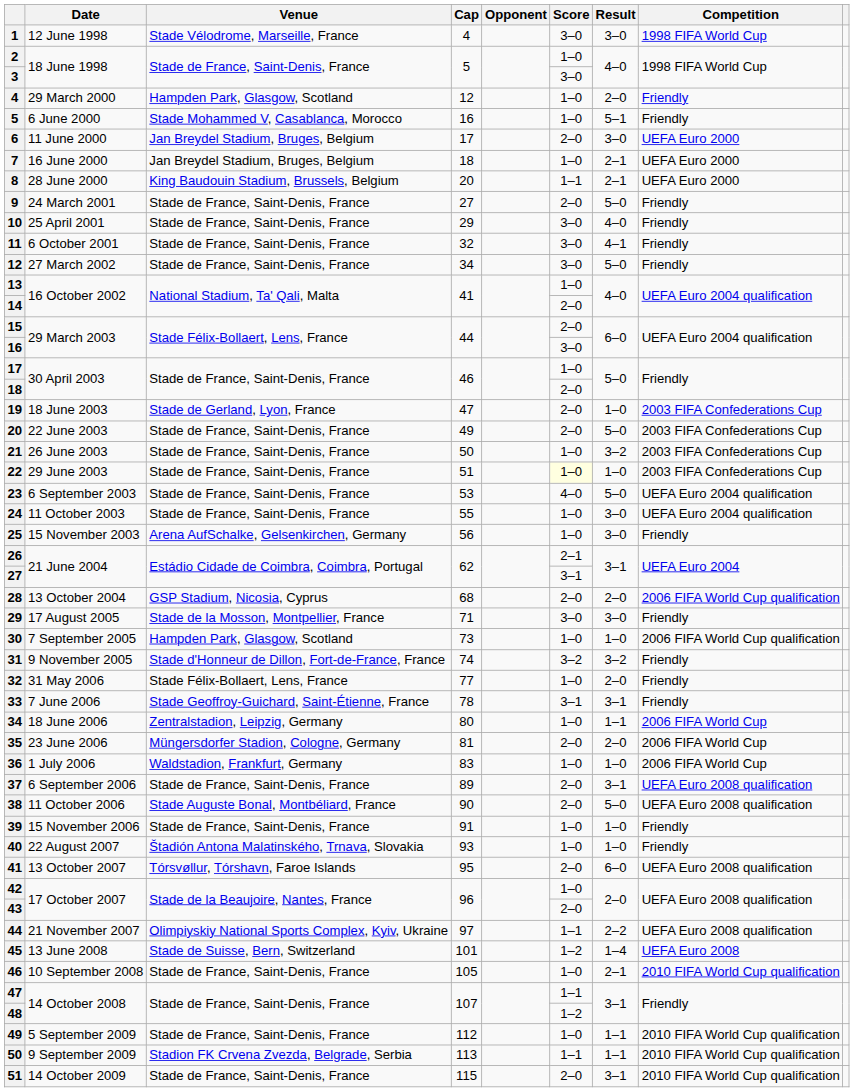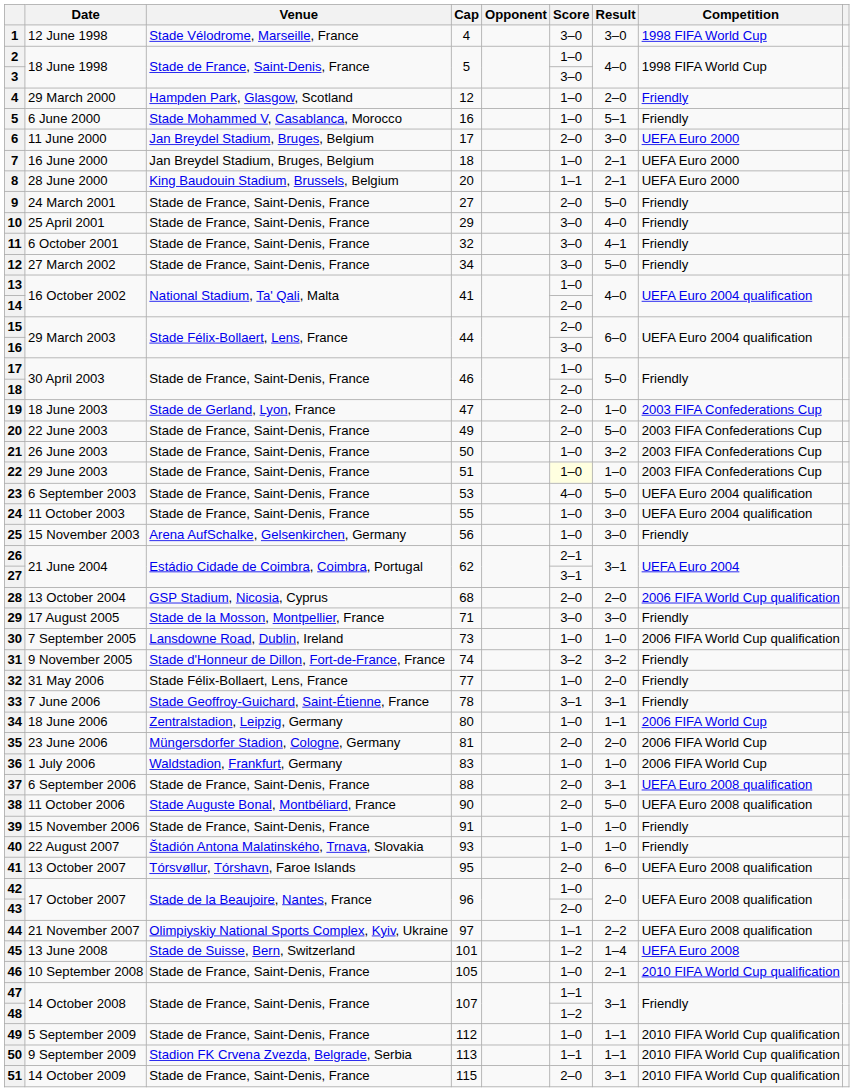 <table class="sortable wikitable plainrowheaders">
 <tr>
 <th scope=col></th>
 <th scope=col data-sort-type=date>Date</th>
 <th scope=col>Venue</th>
 <th scope=col>Cap</th>
 <th scope=col>Opponent</th>
 <th scope=col>Score</th>
 <th scope=col>Result</th>
 <th scope=col>Competition</th>
 <th scope=col class=unsortable></th>
 </tr>
 <tr>
 <th scope=row style="text-align: center">1</th>
 <td>12 June 1998</td>
 <td><a href='#'>Stade Vélodrome</a>, <a href='#'>Marseille</a>, France</td>
 <td align=center>4</td>
 <td></td>
 <td align=center>3–0</td>
 <td align=center>3–0</td>
 <td><a href='#'>1998 FIFA World Cup</a></td>
 <td></td>
 </tr>
 <tr>
 <th scope=row style="text-align: center">2</th>
 <td rowspan=2>18 June 1998</td>
 <td rowspan=2><a href='#'>Stade de France</a>, <a href='#'>Saint-Denis</a>, France</td>
 <td rowspan=2 align=center>5</td>
 <td rowspan=2></td>
 <td align=center>1–0</td>
 <td rowspan=2 align=center>4–0</td>
 <td rowspan=2>1998 FIFA World Cup</td>
 <td rowspan=2></td>
 </tr>
 <tr>
 <th scope=row style="text-align: center">3</th>
 <td align=center>3–0</td>
 </tr>
 <tr>
 <th scope=row style="text-align: center">4</th>
 <td>29 March 2000</td>
 <td><a href='#'>Hampden Park</a>, <a href='#'>Glasgow</a>, Scotland</td>
 <td align=center>12</td>
 <td></td>
 <td align=center>1–0</td>
 <td align=center>2–0</td>
 <td><a href='#'>Friendly</a></td>
 <td></td>
 </tr>
 <tr>
 <th scope=row style="text-align: center">5</th>
 <td>6 June 2000</td>
 <td><a href='#'>Stade Mohammed V</a>, <a href='#'>Casablanca</a>, Morocco</td>
 <td align=center>16</td>
 <td></td>
 <td align=center>1–0</td>
 <td align=center>5–1</td>
 <td>Friendly</td>
 <td></td>
 </tr>
 <tr>
 <th scope=row style="text-align: center">6</th>
 <td>11 June 2000</td>
 <td><a href='#'>Jan Breydel Stadium</a>, <a href='#'>Bruges</a>, Belgium</td>
 <td align=center>17</td>
 <td></td>
 <td align=center>2–0</td>
 <td align=center>3–0</td>
 <td><a href='#'>UEFA Euro 2000</a></td>
 <td></td>
 </tr>
 <tr>
 <th scope=row style="text-align: center">7</th>
 <td>16 June 2000</td>
 <td>Jan Breydel Stadium, Bruges, Belgium</td>
 <td align=center>18</td>
 <td></td>
 <td align=center>1–0</td>
 <td align=center>2–1</td>
 <td>UEFA Euro 2000</td>
 <td></td>
 </tr>
 <tr>
 <th scope=row style="text-align: center">8</th>
 <td>28 June 2000</td>
 <td><a href='#'>King Baudouin Stadium</a>, <a href='#'>Brussels</a>, Belgium</td>
 <td align=center>20</td>
 <td></td>
 <td align=center>1–1</td>
 <td align=center>2–1</td>
 <td>UEFA Euro 2000</td>
 <td></td>
 </tr>
 <tr>
 <th scope=row style="text-align: center">9</th>
 <td>24 March 2001</td>
 <td>Stade de France, Saint-Denis, France</td>
 <td align=center>27</td>
 <td></td>
 <td align=center>2–0</td>
 <td align=center>5–0</td>
 <td>Friendly</td>
 <td></td>
 </tr>
 <tr>
 <th scope=row style="text-align: center">10</th>
 <td>25 April 2001</td>
 <td>Stade de France, Saint-Denis, France</td>
 <td align=center>29</td>
 <td></td>
 <td align=center>3–0</td>
 <td align=center>4–0</td>
 <td>Friendly</td>
 <td></td>
 </tr>
 <tr>
 <th scope=row style="text-align: center">11</th>
 <td>6 October 2001</td>
 <td>Stade de France, Saint-Denis, France</td>
 <td align=center>32</td>
 <td></td>
 <td align=center>3–0</td>
 <td align=center>4–1</td>
 <td>Friendly</td>
 <td></td>
 </tr>
 <tr>
 <th scope=row style="text-align: center">12</th>
 <td>27 March 2002</td>
 <td>Stade de France, Saint-Denis, France</td>
 <td align=center>34</td>
 <td></td>
 <td align=center>3–0</td>
 <td align=center>5–0</td>
 <td>Friendly</td>
 <td></td>
 </tr>
 <tr>
 <th scope=row style="text-align: center">13</th>
 <td rowspan=2>16 October 2002</td>
 <td rowspan=2><a href='#'>National Stadium</a>, <a href='#'>Ta' Qali</a>, Malta</td>
 <td rowspan=2 align=center>41</td>
 <td rowspan=2></td>
 <td align=center>1–0</td>
 <td rowspan=2 align=center>4–0</td>
 <td rowspan=2><a href='#'>UEFA Euro 2004 qualification</a></td>
 <td rowspan=2></td>
 </tr>
 <tr>
 <th scope=row style="text-align: center">14</th>
 <td align=center>2–0</td>
 </tr>
 <tr>
 <th scope=row style="text-align: center">15</th>
 <td rowspan=2>29 March 2003</td>
 <td rowspan=2><a href='#'>Stade Félix-Bollaert</a>, <a href='#'>Lens</a>, France</td>
 <td rowspan=2 align=center>44</td>
 <td rowspan=2></td>
 <td align=center>2–0</td>
 <td rowspan=2 align=center>6–0</td>
 <td rowspan=2>UEFA Euro 2004 qualification</td>
 <td rowspan=2></td>
 </tr>
 <tr>
 <th scope=row style="text-align: center">16</th>
 <td align=center>3–0</td>
 </tr>
 <tr>
 <th scope=row style="text-align: center">17</th>
 <td rowspan=2>30 April 2003</td>
 <td rowspan=2>Stade de France, Saint-Denis, France</td>
 <td rowspan=2 align=center>46</td>
 <td rowspan=2></td>
 <td align=center>1–0</td>
 <td align=center rowspan=2>5–0</td>
 <td rowspan=2>Friendly</td>
 <td rowspan=2></td>
 </tr>
 <tr>
 <th scope=row style="text-align: center">18</th>
 <td align=center>2–0</td>
 </tr>
 <tr>
 <th scope=row style="text-align: center">19</th>
 <td>18 June 2003</td>
 <td><a href='#'>Stade de Gerland</a>, <a href='#'>Lyon</a>, France</td>
 <td align=center>47</td>
 <td></td>
 <td align=center>2–0</td>
 <td align=center>1–0</td>
 <td><a href='#'>2003 FIFA Confederations Cup</a></td>
 <td></td>
 </tr>
 <tr>
 <th scope=row style="text-align: center">20</th>
 <td>22 June 2003</td>
 <td>Stade de France, Saint-Denis, France</td>
 <td align=center>49</td>
 <td></td>
 <td align=center>2–0</td>
 <td align=center>5–0</td>
 <td>2003 FIFA Confederations Cup</td>
 <td></td>
 </tr>
 <tr>
 <th scope=row style="text-align: center">21</th>
 <td>26 June 2003</td>
 <td>Stade de France, Saint-Denis, France</td>
 <td align=center>50</td>
 <td></td>
 <td align=center>1–0</td>
 <td align=center>3–2</td>
 <td>2003 FIFA Confederations Cup</td>
 <td></td>
 </tr>
 <tr>
 <th scope=row style="text-align: center">22</th>
 <td>29 June 2003</td>
 <td>Stade de France, Saint-Denis, France</td>
 <td align=center>51</td>
 <td></td>
 <td align=center style="background: lightyellow;">1–0</td>
 <td align=center>1–0</td>
 <td>2003 FIFA Confederations Cup</td>
 <td></td>
 </tr>
 <tr>
 <th scope=row style="text-align: center">23</th>
 <td>6 September 2003</td>
 <td>Stade de France, Saint-Denis, France</td>
 <td align=center>53</td>
 <td></td>
 <td align=center>4–0</td>
 <td align=center>5–0</td>
 <td>UEFA Euro 2004 qualification</td>
 <td></td>
 </tr>
 <tr>
 <th scope=row style="text-align: center">24</th>
 <td>11 October 2003</td>
 <td>Stade de France, Saint-Denis, France</td>
 <td align=center>55</td>
 <td></td>
 <td align=center>1–0</td>
 <td align=center>3–0</td>
 <td>UEFA Euro 2004 qualification</td>
 <td></td>
 </tr>
 <tr>
 <th scope=row style="text-align: center">25</th>
 <td>15 November 2003</td>
 <td><a href='#'>Arena AufSchalke</a>, <a href='#'>Gelsenkirchen</a>, Germany</td>
 <td align=center>56</td>
 <td></td>
 <td align=center>1–0</td>
 <td align=center>3–0</td>
 <td>Friendly</td>
 <td></td>
 </tr>
 <tr>
 <th scope=row style="text-align: center">26</th>
 <td rowspan=2>21 June 2004</td>
 <td rowspan=2><a href='#'>Estádio Cidade de Coimbra</a>, <a href='#'>Coimbra</a>, Portugal</td>
 <td rowspan=2 align=center>62</td>
 <td rowspan=2></td>
 <td align=center>2–1</td>
 <td rowspan=2 align=center>3–1</td>
 <td rowspan=2><a href='#'>UEFA Euro 2004</a></td>
 <td rowspan=2></td>
 </tr>
 <tr>
 <th scope=row style="text-align: center">27</th>
 <td align=center>3–1</td>
 </tr>
 <tr>
 <th scope=row style="text-align: center">28</th>
 <td>13 October 2004</td>
 <td><a href='#'>GSP Stadium</a>, <a href='#'>Nicosia</a>, Cyprus</td>
 <td align=center>68</td>
 <td></td>
 <td align=center>2–0</td>
 <td align=center>2–0</td>
 <td><a href='#'>2006 FIFA World Cup qualification</a></td>
 <td></td>
 </tr>
 <tr>
 <th scope=row style="text-align: center">29</th>
 <td>17 August 2005</td>
 <td><a href='#'>Stade de la Mosson</a>, <a href='#'>Montpellier</a>, France</td>
 <td align=center>71</td>
 <td></td>
 <td align=center>3–0</td>
 <td align=center>3–0</td>
 <td>Friendly</td>
 <td></td>
 </tr>
 <tr>
 <th scope=row style="text-align: center">30</th>
 <td>7 September 2005</td>
-<td><a href='#'>Hampden Park</a>, <a href='#'>Glasgow</a>, Scotland</td>
+<td><a href='#'>Lansdowne Road</a>, <a href='#'>Dublin</a>, Ireland</td>
 <td align=center>73</td>
 <td></td>
 <td align=center>1–0</td>
 <td align=center>1–0</td>
 <td>2006 FIFA World Cup qualification</td>
 <td></td>
 </tr>
 <tr>
 <th scope=row style="text-align: center">31</th>
 <td>9 November 2005</td>
 <td><a href='#'>Stade d'Honneur de Dillon</a>, <a href='#'>Fort-de-France</a>, France</td>
 <td align=center>74</td>
 <td></td>
 <td align=center>3–2</td>
 <td align=center>3–2</td>
 <td>Friendly</td>
 <td></td>
 </tr>
 <tr>
 <th scope=row style="text-align: center">32</th>
 <td>31 May 2006</td>
 <td>Stade Félix-Bollaert, Lens, France</td>
 <td align=center>77</td>
 <td></td>
 <td align=center>1–0</td>
 <td align=center>2–0</td>
 <td>Friendly</td>
 <td></td>
 </tr>
 <tr>
 <th scope=row style="text-align: center">33</th>
 <td>7 June 2006</td>
 <td><a href='#'>Stade Geoffroy-Guichard</a>, <a href='#'>Saint-Étienne</a>, France</td>
 <td align=center>78</td>
 <td></td>
 <td align=center>3–1</td>
 <td align=center>3–1</td>
 <td>Friendly</td>
 <td></td>
 </tr>
 <tr>
 <th scope=row style="text-align: center">34</th>
 <td>18 June 2006</td>
 <td><a href='#'>Zentralstadion</a>, <a href='#'>Leipzig</a>, Germany</td>
 <td align=center>80</td>
 <td></td>
 <td align=center>1–0</td>
 <td align=center>1–1</td>
 <td><a href='#'>2006 FIFA World Cup</a></td>
 <td></td>
 </tr>
 <tr>
 <th scope=row style="text-align: center">35</th>
 <td>23 June 2006</td>
 <td><a href='#'>Müngersdorfer Stadion</a>, <a href='#'>Cologne</a>, Germany</td>
 <td align=center>81</td>
 <td></td>
 <td align=center>2–0</td>
 <td align=center>2–0</td>
 <td>2006 FIFA World Cup</td>
 <td></td>
 </tr>
 <tr>
 <th scope=row style="text-align: center">36</th>
 <td>1 July 2006</td>
 <td><a href='#'>Waldstadion</a>, <a href='#'>Frankfurt</a>, Germany</td>
 <td align=center>83</td>
 <td></td>
 <td align=center>1–0</td>
 <td align=center>1–0</td>
 <td>2006 FIFA World Cup</td>
 <td></td>
 </tr>
 <tr>
 <th scope=row style="text-align: center">37</th>
 <td>6 September 2006</td>
 <td>Stade de France, Saint-Denis, France</td>
-<td align=center>89</td>
+<td align=center>88</td>
 <td></td>
 <td align=center>2–0</td>
 <td align=center>3–1</td>
 <td><a href='#'>UEFA Euro 2008 qualification</a></td>
 <td></td>
 </tr>
 <tr>
 <th scope=row style="text-align: center">38</th>
 <td>11 October 2006</td>
 <td><a href='#'>Stade Auguste Bonal</a>, <a href='#'>Montbéliard</a>, France</td>
 <td align=center>90</td>
 <td></td>
 <td align=center>2–0</td>
 <td align=center>5–0</td>
 <td>UEFA Euro 2008 qualification</td>
 <td></td>
 </tr>
 <tr>
 <th scope=row style="text-align: center">39</th>
 <td>15 November 2006</td>
 <td>Stade de France, Saint-Denis, France</td>
 <td align=center>91</td>
 <td></td>
 <td align=center>1–0</td>
 <td align=center>1–0</td>
 <td>Friendly</td>
 <td></td>
 </tr>
 <tr>
 <th scope=row style="text-align: center">40</th>
 <td>22 August 2007</td>
 <td><a href='#'>Štadión Antona Malatinského</a>, <a href='#'>Trnava</a>, Slovakia</td>
 <td align=center>93</td>
 <td></td>
 <td align=center>1–0</td>
 <td align=center>1–0</td>
 <td>Friendly</td>
 <td></td>
 </tr>
 <tr>
 <th scope=row style="text-align: center">41</th>
 <td>13 October 2007</td>
 <td><a href='#'>Tórsvøllur</a>, <a href='#'>Tórshavn</a>, Faroe Islands</td>
 <td align=center>95</td>
 <td></td>
 <td align=center>2–0</td>
 <td align=center>6–0</td>
 <td>UEFA Euro 2008 qualification</td>
 <td></td>
 </tr>
 <tr>
 <th scope=row style="text-align: center">42</th>
 <td rowspan=2>17 October 2007</td>
 <td rowspan=2><a href='#'>Stade de la Beaujoire</a>, <a href='#'>Nantes</a>, France</td>
 <td rowspan=2 align=center>96</td>
 <td rowspan=2></td>
 <td align=center>1–0</td>
 <td rowspan=2 align=center>2–0</td>
 <td rowspan=2>UEFA Euro 2008 qualification</td>
 <td rowspan=2></td>
 </tr>
 <tr>
 <th scope=row style="text-align: center">43</th>
 <td align=center>2–0</td>
 </tr>
 <tr>
 <th scope=row style="text-align: center">44</th>
 <td>21 November 2007</td>
 <td><a href='#'>Olimpiyskiy National Sports Complex</a>, <a href='#'>Kyiv</a>, Ukraine</td>
 <td align=center>97</td>
 <td></td>
 <td align=center>1–1</td>
 <td align=center>2–2</td>
 <td>UEFA Euro 2008 qualification</td>
 <td></td>
 </tr>
 <tr>
 <th scope=row style="text-align: center">45</th>
 <td>13 June 2008</td>
 <td><a href='#'>Stade de Suisse</a>, <a href='#'>Bern</a>, Switzerland</td>
 <td align=center>101</td>
 <td></td>
 <td align=center>1–2</td>
 <td align=center>1–4</td>
 <td><a href='#'>UEFA Euro 2008</a></td>
 <td></td>
 </tr>
 <tr>
 <th scope=row style="text-align: center">46</th>
 <td>10 September 2008</td>
 <td>Stade de France, Saint-Denis, France</td>
 <td align=center>105</td>
 <td></td>
 <td align=center>1–0</td>
 <td align=center>2–1</td>
 <td><a href='#'>2010 FIFA World Cup qualification</a></td>
 <td></td>
 </tr>
 <tr>
 <th scope=row style="text-align: center">47</th>
 <td rowspan=2>14 October 2008</td>
 <td rowspan=2>Stade de France, Saint-Denis, France</td>
 <td rowspan=2 align=center>107</td>
 <td rowspan=2></td>
 <td align=center>1–1</td>
 <td rowspan=2 align=center>3–1</td>
 <td rowspan=2>Friendly</td>
 <td rowspan=2></td>
 </tr>
 <tr>
 <th scope=row style="text-align: center">48</th>
 <td align=center>1–2</td>
 </tr>
 <tr>
 <th scope=row style="text-align: center">49</th>
 <td>5 September 2009</td>
 <td>Stade de France, Saint-Denis, France</td>
 <td align=center>112</td>
 <td></td>
 <td align=center>1–0</td>
 <td align=center>1–1</td>
 <td>2010 FIFA World Cup qualification</td>
 <td></td>
 </tr>
 <tr>
 <th scope=row style="text-align: center">50</th>
 <td>9 September 2009</td>
 <td><a href='#'>Stadion FK Crvena Zvezda</a>, <a href='#'>Belgrade</a>, Serbia</td>
 <td align=center>113</td>
 <td></td>
 <td align=center>1–1</td>
 <td align=center>1–1</td>
 <td>2010 FIFA World Cup qualification</td>
 <td></td>
 </tr>
 <tr>
 <th scope=row style="text-align: center">51</th>
 <td>14 October 2009</td>
 <td>Stade de France, Saint-Denis, France</td>
 <td align=center>115</td>
 <td></td>
 <td align=center>2–0</td>
 <td align=center>3–1</td>
 <td>2010 FIFA World Cup qualification</td>
 <td></td>
 </tr>
 </table>
